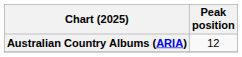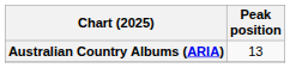 <table class="wikitable sortable plainrowheaders" style="text-align:center">
 <tr>
 <th scope="col">Chart (2025)</th>
 <th scope="col">Peak<br>position</th>
 </tr>
 <tr>
 <th scope="row">Australian Country Albums (<a href='#'>ARIA</a>)</th>
-<td>12</td>
+<td>13</td>
 </tr>
 <tr>
 </tr>
 <tr>
 </tr>
 <tr>
 </tr>
 <tr>
 </tr>
 <tr>
 </tr>
 </table>
